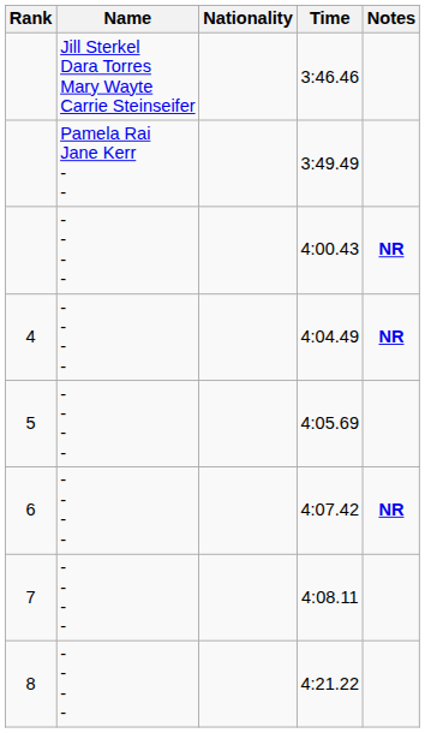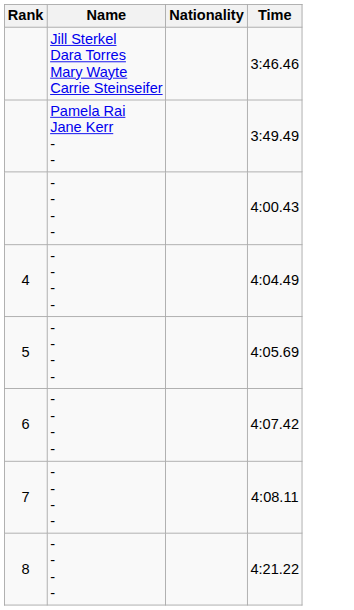 <table class="wikitable sortable" style="text-align:center">
 <tr>
 <th>Rank</th>
 <th>Name</th>
 <th>Nationality</th>
 <th>Time</th>
-<th>Notes</th>
 </tr>
 <tr>
 <td></td>
 <td align=left><a href='#'>Jill Sterkel</a> <br> <a href='#'>Dara Torres</a> <br> <a href='#'>Mary Wayte</a> <br> <a href='#'>Carrie Steinseifer</a></td>
 <td align=left></td>
 <td>3:46.46</td>
-<td></td>
 </tr>
 <tr>
 <td></td>
 <td align=left><a href='#'>Pamela Rai</a> <br> <a href='#'>Jane Kerr</a> <br> - <br> -</td>
 <td align=left></td>
 <td>3:49.49</td>
-<td></td>
 </tr>
 <tr>
 <td></td>
 <td align=left>- <br> - <br> - <br> -</td>
 <td align=left></td>
 <td>4:00.43</td>
-<td><strong><a href='#'>NR</a></strong></td>
 </tr>
 <tr>
 <td>4</td>
 <td align=left>- <br> - <br> - <br> -</td>
 <td align=left></td>
 <td>4:04.49</td>
-<td><strong><a href='#'>NR</a></strong></td>
 </tr>
 <tr>
 <td>5</td>
 <td align=left>- <br> - <br> - <br> -</td>
 <td align=left></td>
 <td>4:05.69</td>
-<td></td>
 </tr>
 <tr>
 <td>6</td>
 <td align=left>- <br> - <br> - <br> -</td>
 <td align=left></td>
 <td>4:07.42</td>
-<td><strong><a href='#'>NR</a></strong></td>
 </tr>
 <tr>
 <td>7</td>
 <td align=left>- <br> - <br> - <br> -</td>
 <td align=left></td>
 <td>4:08.11</td>
-<td></td>
 </tr>
 <tr>
 <td>8</td>
 <td align=left>- <br> - <br> - <br> -</td>
 <td align=left></td>
 <td>4:21.22</td>
-<td></td>
 </tr>
 </table>
